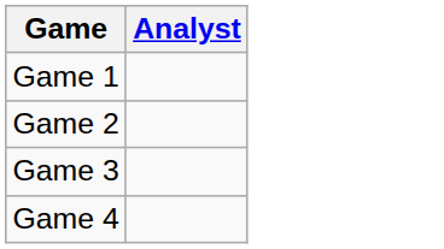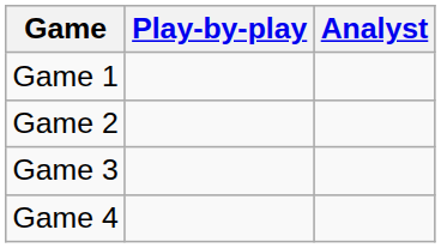 <table class=wikitable>
 <tr>
 <th>Game</th>
+<th><a href='#'>Play-by-play</a></th>
 <th><a href='#'>Analyst</a></th>
 </tr>
 <tr>
 <td>Game 1</td>
 <td></td>
+<td></td>
 </tr>
 <tr>
 <td>Game 2</td>
+<td></td>
 <td></td>
 </tr>
 <tr>
 <td>Game 3</td>
 <td></td>
+<td></td>
 </tr>
 <tr>
 <td>Game 4</td>
 <td></td>
+<td></td>
 </tr>
 </table>
